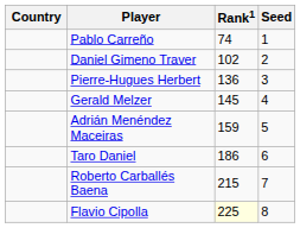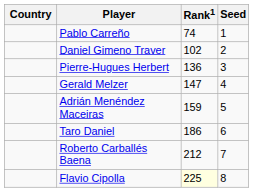 <table class="sortable wikitable">
 <tr>
 <th width="70">Country</th>
 <th width="175">Player</th>
 <th>Rank<sup>1</sup></th>
 <th>Seed</th>
 </tr>
 <tr>
 <td></td>
 <td><a href='#'>Pablo Carreño</a></td>
 <td>74</td>
 <td>1</td>
 </tr>
 <tr>
 <td></td>
 <td><a href='#'>Daniel Gimeno Traver</a></td>
 <td>102</td>
 <td>2</td>
 </tr>
 <tr>
 <td></td>
 <td><a href='#'>Pierre-Hugues Herbert</a></td>
 <td>136</td>
 <td>3</td>
 </tr>
 <tr>
 <td></td>
 <td><a href='#'>Gerald Melzer</a></td>
-<td>145</td>
+<td>147</td>
 <td>4</td>
 </tr>
 <tr>
 <td></td>
 <td><a href='#'>Adrián Menéndez Maceiras</a></td>
 <td>159</td>
 <td>5</td>
 </tr>
 <tr>
 <td></td>
 <td><a href='#'>Taro Daniel</a></td>
 <td>186</td>
 <td>6</td>
 </tr>
 <tr>
 <td></td>
 <td><a href='#'>Roberto Carballés Baena</a></td>
-<td>215</td>
+<td>212</td>
 <td>7</td>
 </tr>
 <tr>
 <td></td>
 <td><a href='#'>Flavio Cipolla</a></td>
 <td style="background: lightyellow;">225</td>
 <td>8</td>
 </tr>
 </table>
